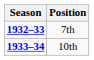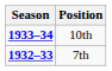 <table class="wikitable" style="text-align:center;">
 <tr>
 <th><strong>Season</strong></th>
 <th><strong>Position</strong></th>
 </tr>
 <tr --->
+<td><strong><a href='#'>1933–34</a></strong></td>
+<td>10th</td>
+</tr>
+<tr --->
 <td><strong><a href='#'>1932–33</a></strong></td>
 <td>7th</td>
 </tr>
-<tr --->
-<td><strong><a href='#'>1933–34</a></strong></td>
-<td>10th</td>
-</tr>
 </table>
